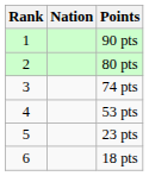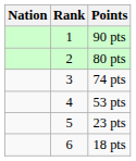 <table class="wikitable sortable" style="text-align:center">
 <tr>
+<th>Nation</th>
 <th>Rank</th>
-<th>Nation</th>
 <th>Points</th>
 </tr>
 <tr style="background-color:#ccffcc">
+<td align=left></td>
 <td>1</td>
-<td align=left></td>
 <td>90 pts</td>
 </tr>
 <tr style="background-color:#ccffcc">
+<td align=left></td>
 <td>2</td>
-<td align=left></td>
 <td>80 pts</td>
 </tr>
 <tr>
+<td align=left></td>
 <td>3</td>
-<td align=left></td>
 <td>74 pts</td>
 </tr>
 <tr>
+<td align=left></td>
 <td>4</td>
-<td align=left></td>
 <td>53 pts</td>
 </tr>
 <tr>
+<td align=left></td>
 <td>5</td>
-<td align=left></td>
 <td>23 pts</td>
 </tr>
 <tr>
+<td align=left></td>
 <td>6</td>
-<td align=left></td>
 <td>18 pts</td>
 </tr>
 </table>
